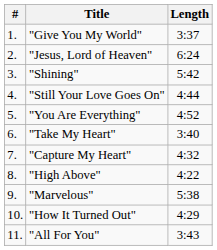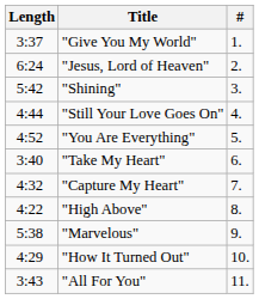 <table class="wikitable">
 <tr>
+<th>Length</th>
+<th>Title</th>
 <th>#</th>
-<th>Title</th>
-<th>Length</th>
 </tr>
 <tr>
+<td>  3:37</td>
+<td>"Give You My World"</td>
 <td>1.</td>
-<td>"Give You My World"</td>
-<td>  3:37</td>
 </tr>
 <tr>
+<td>  6:24</td>
+<td>"Jesus, Lord of Heaven"</td>
 <td>2.</td>
-<td>"Jesus, Lord of Heaven"</td>
-<td>  6:24</td>
 </tr>
 <tr>
+<td>  5:42</td>
+<td>"Shining"</td>
 <td>3.</td>
-<td>"Shining"</td>
-<td>  5:42</td>
 </tr>
 <tr>
+<td>  4:44</td>
+<td>"Still Your Love Goes On"</td>
 <td>4.</td>
-<td>"Still Your Love Goes On"</td>
-<td>  4:44</td>
 </tr>
 <tr>
+<td>  4:52</td>
+<td>"You Are Everything"</td>
 <td>5.</td>
-<td>"You Are Everything"</td>
-<td>  4:52</td>
 </tr>
 <tr>
+<td>  3:40</td>
+<td>"Take My Heart"</td>
 <td>6.</td>
-<td>"Take My Heart"</td>
-<td>  3:40</td>
 </tr>
 <tr>
+<td>  4:32</td>
+<td>"Capture My Heart"</td>
 <td>7.</td>
-<td>"Capture My Heart"</td>
-<td>  4:32</td>
 </tr>
 <tr>
+<td>  4:22</td>
+<td>"High Above"</td>
 <td>8.</td>
-<td>"High Above"</td>
-<td>  4:22</td>
 </tr>
 <tr>
+<td>  5:38</td>
+<td>"Marvelous"</td>
 <td>9.</td>
-<td>"Marvelous"</td>
-<td>  5:38</td>
 </tr>
 <tr>
+<td>  4:29</td>
+<td>"How It Turned Out"</td>
 <td>10.</td>
-<td>"How It Turned Out"</td>
-<td>  4:29</td>
 </tr>
 <tr>
+<td>  3:43</td>
+<td>"All For You"</td>
 <td>11.</td>
-<td>"All For You"</td>
-<td>  3:43</td>
 </tr>
 </table>
